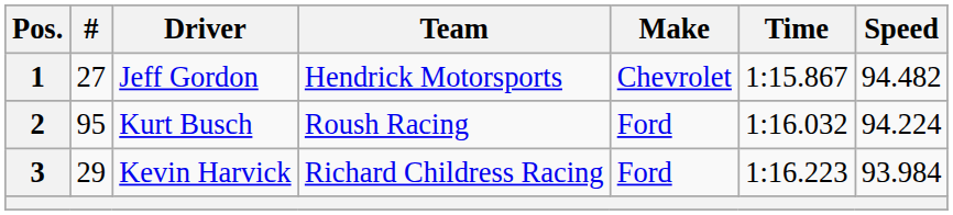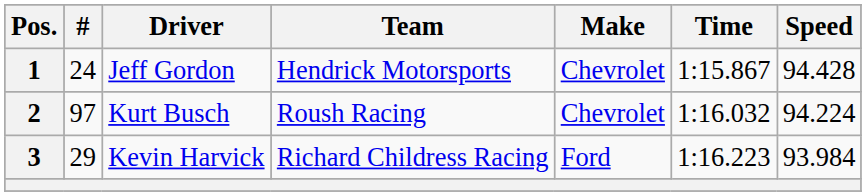 <table class="wikitable" style="font-size:95%">
 <tr>
 <th>Pos.</th>
 <th>#</th>
 <th>Driver</th>
 <th>Team</th>
 <th>Make</th>
 <th>Time</th>
 <th>Speed</th>
 </tr>
 <tr>
 <th>1</th>
-<td>27</td>
+<td>24</td>
 <td><a href='#'>Jeff Gordon</a></td>
 <td><a href='#'>Hendrick Motorsports</a></td>
 <td><a href='#'>Chevrolet</a></td>
 <td>1:15.867</td>
-<td>94.482</td>
+<td>94.428</td>
 </tr>
 <tr>
 <th>2</th>
-<td>95</td>
+<td>97</td>
 <td><a href='#'>Kurt Busch</a></td>
 <td><a href='#'>Roush Racing</a></td>
-<td><a href='#'>Ford</a></td>
+<td><a href='#'>Chevrolet</a></td>
 <td>1:16.032</td>
 <td>94.224</td>
 </tr>
 <tr>
 <th>3</th>
 <td>29</td>
 <td><a href='#'>Kevin Harvick</a></td>
 <td><a href='#'>Richard Childress Racing</a></td>
 <td><a href='#'>Ford</a></td>
 <td>1:16.223</td>
 <td>93.984</td>
 </tr>
 <tr>
 <th colspan="7"></th>
 </tr>
 </table>
